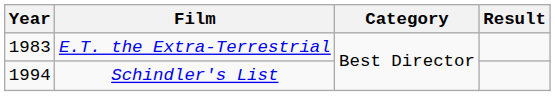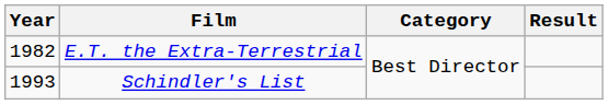 <table class="wikitable">
 <tr>
 <th>Year</th>
 <th>Film</th>
 <th>Category</th>
 <th>Result</th>
 </tr>
 <tr>
-<td style="text-align:center;">1983</td>
+<td style="text-align:center;">1982</td>
 <td style="text-align:center;"><em><a href='#'>E.T. the Extra-Terrestrial</a></em></td>
 <td style="text-align:center;" rowspan="2">Best Director</td>
 <td></td>
 </tr>
 <tr>
-<td style="text-align:center;">1994</td>
+<td style="text-align:center;">1993</td>
 <td style="text-align:center;"><em><a href='#'>Schindler's List</a></em></td>
 <td></td>
 </tr>
 </table>
